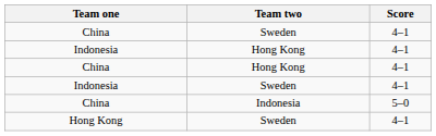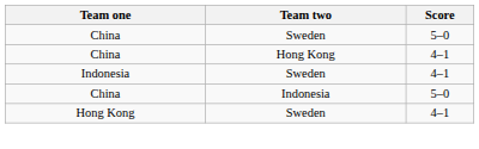 <table class="wikitable" style="text-align: center">
 <tr>
 <th width=250>Team one</th>
 <th width=250>Team two</th>
 <th width=80>Score</th>
 </tr>
 <tr>
 <td> China</td>
 <td> Sweden</td>
-<td>4–1</td>
-</tr>
-<tr>
-<td> Indonesia</td>
-<td> Hong Kong</td>
-<td>4–1</td>
+<td>5–0</td>
 </tr>
 <tr>
 <td> China</td>
 <td> Hong Kong</td>
 <td>4–1</td>
 </tr>
 <tr>
 <td> Indonesia</td>
 <td> Sweden</td>
 <td>4–1</td>
 </tr>
 <tr>
 <td> China</td>
 <td> Indonesia</td>
 <td>5–0</td>
 </tr>
 <tr>
 <td> Hong Kong</td>
 <td> Sweden</td>
 <td>4–1</td>
 </tr>
 </table>
